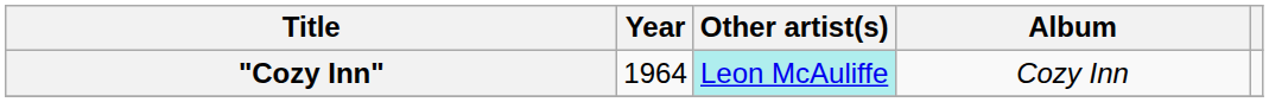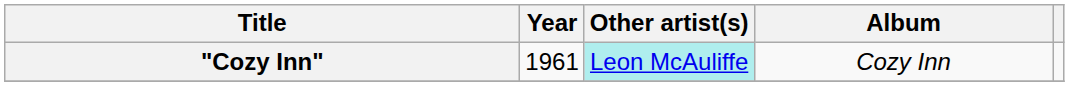 <table class="wikitable plainrowheaders" style="text-align:center;" border="1">
 <tr>
 <th scope="col" style="width:21em;">Title</th>
 <th scope="col">Year</th>
 <th scope="col">Other artist(s)</th>
 <th scope="col" style="width:12em;">Album</th>
 <th scope="col"></th>
 </tr>
 <tr>
 <th scope="row">"Cozy Inn" </th>
-<td>1964</td>
+<td>1961</td>
 <td style="background: paleturquoise;"><a href='#'>Leon McAuliffe</a></td>
 <td><em>Cozy Inn</em></td>
 <td></td>
 </tr>
 <tr>
 </tr>
 </table>
